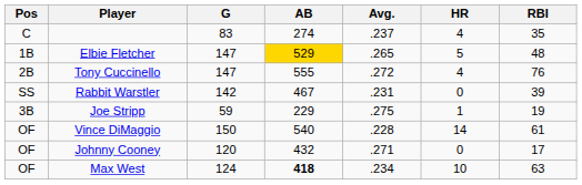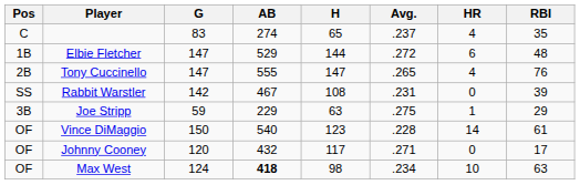 <table class="wikitable sortable">
 <tr>
 <th bgcolor="#DDDDFF" width="5%">Pos</th>
 <th bgcolor="#DDDDFF" width="16%">Player</th>
 <th bgcolor="#DDDDFF" width="9%">G</th>
 <th bgcolor="#DDDDFF" width="9%">AB</th>
+<th bgcolor="#DDDDFF" width="9%">H</th>
 <th bgcolor="#DDDDFF" width="9%">Avg.</th>
 <th bgcolor="#DDDDFF" width="9%">HR</th>
 <th bgcolor="#DDDDFF" width="9%">RBI</th>
 </tr>
 <tr align="center">
 <td>C</td>
 <td></td>
 <td>83</td>
 <td>274</td>
+<td>65</td>
 <td>.237</td>
 <td>4</td>
 <td>35</td>
 </tr>
 <tr align="center">
 <td>1B</td>
 <td><a href='#'>Elbie Fletcher</a></td>
 <td>147</td>
-<td style="background: gold;">529</td>
-<td>.265</td>
-<td>5</td>
+<td>529</td>
+<td>144</td>
+<td>.272</td>
+<td>6</td>
 <td>48</td>
 </tr>
 <tr align="center">
 <td>2B</td>
 <td><a href='#'>Tony Cuccinello</a></td>
 <td>147</td>
 <td>555</td>
-<td>.272</td>
+<td>147</td>
+<td>.265</td>
 <td>4</td>
 <td>76</td>
 </tr>
 <tr align="center">
 <td>SS</td>
 <td><a href='#'>Rabbit Warstler</a></td>
 <td>142</td>
 <td>467</td>
+<td>108</td>
 <td>.231</td>
 <td>0</td>
 <td>39</td>
 </tr>
 <tr align="center">
 <td>3B</td>
 <td><a href='#'>Joe Stripp</a></td>
 <td>59</td>
 <td>229</td>
+<td>63</td>
 <td>.275</td>
 <td>1</td>
-<td>19</td>
+<td>29</td>
 </tr>
 <tr align="center">
 <td>OF</td>
 <td><a href='#'>Vince DiMaggio</a></td>
 <td>150</td>
 <td>540</td>
+<td>123</td>
 <td>.228</td>
 <td>14</td>
 <td>61</td>
 </tr>
 <tr align="center">
 <td>OF</td>
 <td><a href='#'>Johnny Cooney</a></td>
 <td>120</td>
 <td>432</td>
+<td>117</td>
 <td>.271</td>
 <td>0</td>
 <td>17</td>
 </tr>
 <tr align="center">
 <td>OF</td>
 <td><a href='#'>Max West</a></td>
 <td>124</td>
 <td><strong>418</strong></td>
+<td>98</td>
 <td>.234</td>
 <td>10</td>
 <td>63</td>
 </tr>
 </table>
